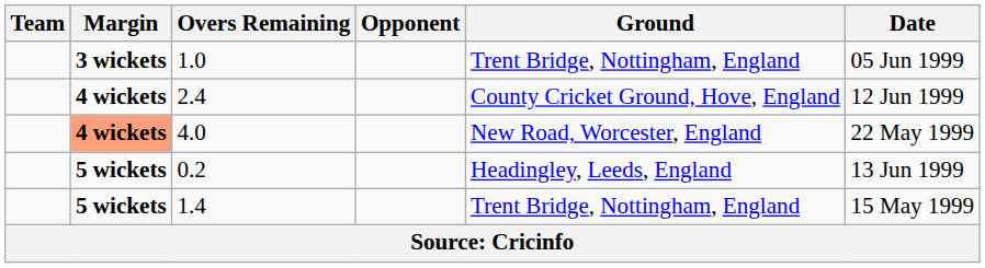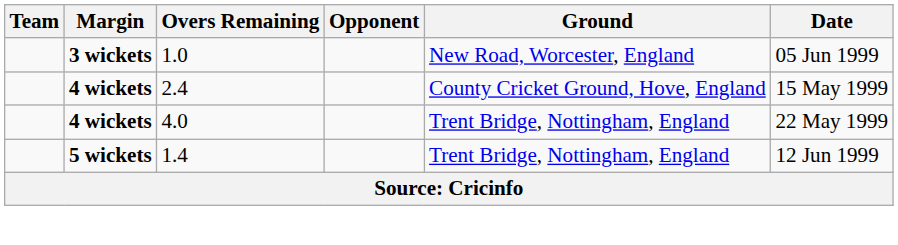 <table class="wikitable sortable">
 <tr>
 <th>Team</th>
 <th>Margin</th>
 <th>Overs Remaining</th>
 <th>Opponent</th>
 <th>Ground</th>
 <th>Date</th>
 </tr>
 <tr>
 <td></td>
 <td><strong>3 wickets</strong></td>
 <td>1.0</td>
 <td></td>
-<td><a href='#'>Trent Bridge</a>, <a href='#'>Nottingham</a>, <a href='#'>England</a></td>
+<td><a href='#'>New Road, Worcester</a>, <a href='#'>England</a></td>
 <td>05 Jun 1999</td>
 </tr>
 <tr>
 <td></td>
 <td><strong>4 wickets</strong></td>
 <td>2.4</td>
 <td></td>
 <td><a href='#'>County Cricket Ground, Hove</a>, <a href='#'>England</a></td>
-<td>12 Jun 1999</td>
+<td>15 May 1999</td>
 </tr>
 <tr>
 <td></td>
-<td style="background: lightsalmon;"><strong>4 wickets</strong></td>
+<td><strong>4 wickets</strong></td>
 <td>4.0</td>
 <td></td>
-<td><a href='#'>New Road, Worcester</a>, <a href='#'>England</a></td>
+<td><a href='#'>Trent Bridge</a>, <a href='#'>Nottingham</a>, <a href='#'>England</a></td>
 <td>22 May 1999</td>
-</tr>
-<tr>
-<td></td>
-<td><strong>5 wickets</strong></td>
-<td>0.2</td>
-<td></td>
-<td><a href='#'>Headingley</a>, <a href='#'>Leeds</a>, <a href='#'>England</a></td>
-<td>13 Jun 1999</td>
 </tr>
 <tr>
 <td></td>
 <td><strong>5 wickets</strong></td>
 <td>1.4</td>
 <td></td>
 <td><a href='#'>Trent Bridge</a>, <a href='#'>Nottingham</a>, <a href='#'>England</a></td>
-<td>15 May 1999</td>
+<td>12 Jun 1999</td>
 </tr>
 <tr>
 <th colspan="6">Source: Cricinfo</th>
 </tr>
 </table>
